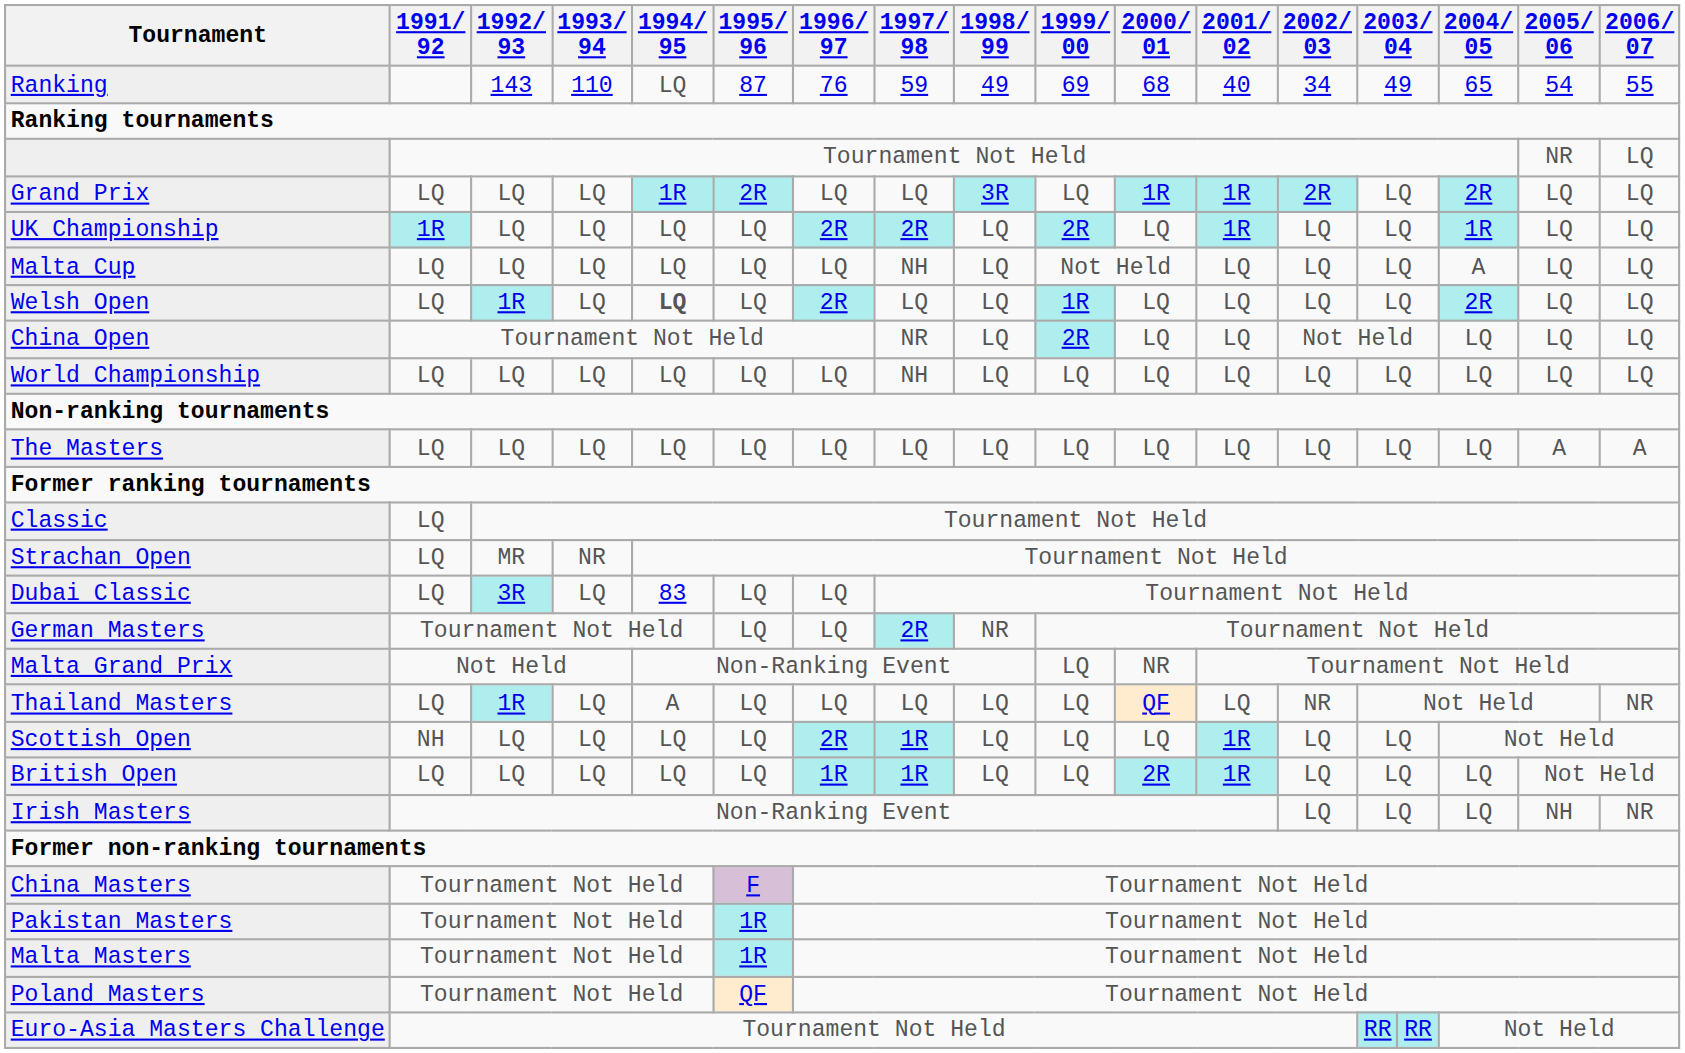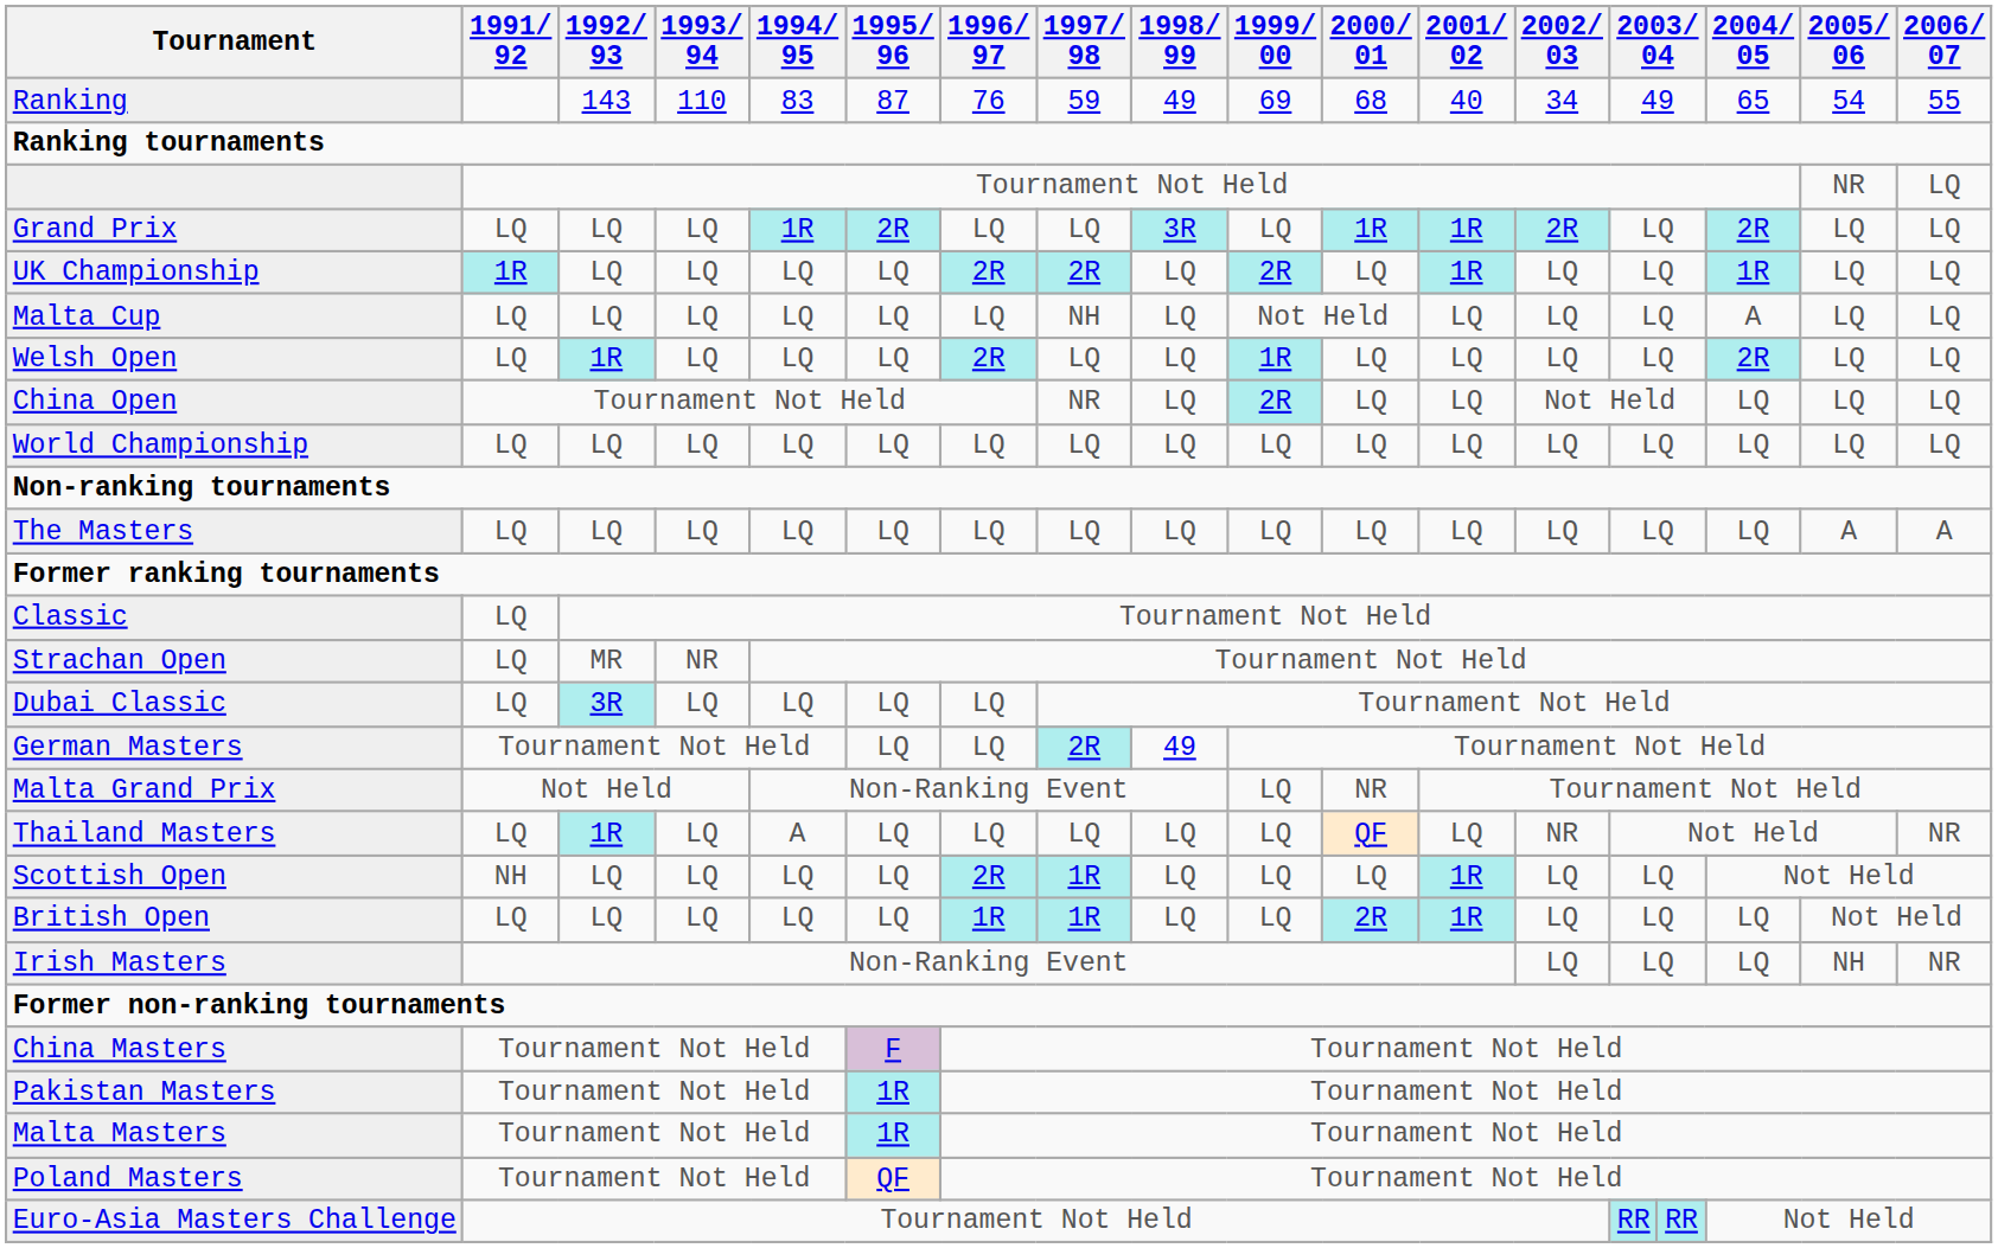 <table class="wikitable" style="font-size:85%">
 <tr>
 <th>Tournament</th>
 <th><a href='#'>1991/<br>92</a></th>
 <th><a href='#'>1992/<br>93</a></th>
 <th><a href='#'>1993/<br>94</a></th>
 <th><a href='#'>1994/<br>95</a></th>
 <th><a href='#'>1995/<br>96</a></th>
 <th><a href='#'>1996/<br>97</a></th>
 <th><a href='#'>1997/<br>98</a></th>
 <th><a href='#'>1998/<br>99</a></th>
 <th><a href='#'>1999/<br>00</a></th>
 <th><a href='#'>2000/<br>01</a></th>
 <th><a href='#'>2001/<br>02</a></th>
 <th><a href='#'>2002/<br>03</a></th>
 <th colspan="2"><a href='#'>2003/<br>04</a></th>
 <th><a href='#'>2004/<br>05</a></th>
 <th><a href='#'>2005/<br>06</a></th>
 <th><a href='#'>2006/<br>07</a></th>
 </tr>
 <tr>
 <td style="background:#EFEFEF;"><a href='#'>Ranking</a></td>
 <td style="text-align:center;"></td>
 <td style="text-align:center;"><a href='#'>143</a></td>
 <td style="text-align:center;"><a href='#'>110</a></td>
-<td style="text-align:center; color:#555555;">LQ</td>
+<td style="text-align:center;"><a href='#'>83</a></td>
 <td style="text-align:center;"><a href='#'>87</a></td>
 <td style="text-align:center;"><a href='#'>76</a></td>
 <td style="text-align:center;"><a href='#'>59</a></td>
 <td style="text-align:center;"><a href='#'>49</a></td>
 <td style="text-align:center;"><a href='#'>69</a></td>
 <td style="text-align:center;"><a href='#'>68</a></td>
 <td style="text-align:center;"><a href='#'>40</a></td>
 <td style="text-align:center;"><a href='#'>34</a></td>
 <td colspan="2" style="text-align:center;"><a href='#'>49</a></td>
 <td style="text-align:center;"><a href='#'>65</a></td>
 <td style="text-align:center;"><a href='#'>54</a></td>
 <td style="text-align:center;"><a href='#'>55</a></td>
 </tr>
 <tr>
 <td colspan="30"><strong>Ranking tournaments</strong></td>
 </tr>
 <tr>
 <td style="background:#EFEFEF;"></td>
 <td colspan="15" style="text-align:center; color:#555555;">Tournament Not Held</td>
 <td style="text-align:center; color:#555555;">NR</td>
 <td style="text-align:center; color:#555555;">LQ</td>
 </tr>
 <tr>
 <td style="background:#EFEFEF;"><a href='#'>Grand Prix</a></td>
 <td style="text-align:center; color:#555555;">LQ</td>
 <td style="text-align:center; color:#555555;">LQ</td>
 <td style="text-align:center; color:#555555;">LQ</td>
 <td style="text-align:center; background:#afeeee;"><a href='#'>1R</a></td>
 <td style="text-align:center; background:#afeeee;"><a href='#'>2R</a></td>
 <td style="text-align:center; color:#555555;">LQ</td>
 <td style="text-align:center; color:#555555;">LQ</td>
 <td style="text-align:center; background:#afeeee;"><a href='#'>3R</a></td>
 <td style="text-align:center; color:#555555;">LQ</td>
 <td style="text-align:center; background:#afeeee;"><a href='#'>1R</a></td>
 <td style="text-align:center; background:#afeeee;"><a href='#'>1R</a></td>
 <td style="text-align:center; background:#afeeee;"><a href='#'>2R</a></td>
 <td colspan="2" style="text-align:center; color:#555555;">LQ</td>
 <td style="text-align:center; background:#afeeee;"><a href='#'>2R</a></td>
 <td style="text-align:center; color:#555555;">LQ</td>
 <td style="text-align:center; color:#555555;">LQ</td>
 </tr>
 <tr>
 <td style="background:#EFEFEF;"><a href='#'>UK Championship</a></td>
 <td style="text-align:center; background:#afeeee;"><a href='#'>1R</a></td>
 <td style="text-align:center; color:#555555;">LQ</td>
 <td style="text-align:center; color:#555555;">LQ</td>
 <td style="text-align:center; color:#555555;">LQ</td>
 <td style="text-align:center; color:#555555;">LQ</td>
 <td style="text-align:center; background:#afeeee;"><a href='#'>2R</a></td>
 <td style="text-align:center; background:#afeeee;"><a href='#'>2R</a></td>
 <td style="text-align:center; color:#555555;">LQ</td>
 <td style="text-align:center; background:#afeeee;"><a href='#'>2R</a></td>
 <td style="text-align:center; color:#555555;">LQ</td>
 <td style="text-align:center; background:#afeeee;"><a href='#'>1R</a></td>
 <td style="text-align:center; color:#555555;">LQ</td>
 <td colspan="2" style="text-align:center; color:#555555;">LQ</td>
 <td style="text-align:center; background:#afeeee;"><a href='#'>1R</a></td>
 <td style="text-align:center; color:#555555;">LQ</td>
 <td style="text-align:center; color:#555555;">LQ</td>
 </tr>
 <tr>
 <td style="background:#EFEFEF;"><a href='#'>Malta Cup</a></td>
 <td style="text-align:center; color:#555555;">LQ</td>
 <td style="text-align:center; color:#555555;">LQ</td>
 <td style="text-align:center; color:#555555;">LQ</td>
 <td style="text-align:center; color:#555555;">LQ</td>
 <td style="text-align:center; color:#555555;">LQ</td>
 <td style="text-align:center; color:#555555;">LQ</td>
 <td style="text-align:center; color:#555555;">NH</td>
 <td style="text-align:center; color:#555555;">LQ</td>
 <td colspan="2" style="text-align:center; color:#555555;">Not Held</td>
 <td style="text-align:center; color:#555555;">LQ</td>
 <td style="text-align:center; color:#555555;">LQ</td>
 <td colspan="2" style="text-align:center; color:#555555;">LQ</td>
 <td style="text-align:center; color:#555555;">A</td>
 <td style="text-align:center; color:#555555;">LQ</td>
 <td style="text-align:center; color:#555555;">LQ</td>
 </tr>
 <tr>
 <td style="background:#EFEFEF;"><a href='#'>Welsh Open</a></td>
 <td style="text-align:center; color:#555555;">LQ</td>
 <td style="text-align:center; background:#afeeee;"><a href='#'>1R</a></td>
 <td style="text-align:center; color:#555555;">LQ</td>
-<td style="text-align:center; color:#555555;"><strong>LQ</strong></td>
+<td style="text-align:center; color:#555555;">LQ</td>
 <td style="text-align:center; color:#555555;">LQ</td>
 <td style="text-align:center; background:#afeeee;"><a href='#'>2R</a></td>
 <td style="text-align:center; color:#555555;">LQ</td>
 <td style="text-align:center; color:#555555;">LQ</td>
 <td style="text-align:center; background:#afeeee;"><a href='#'>1R</a></td>
 <td style="text-align:center; color:#555555;">LQ</td>
 <td style="text-align:center; color:#555555;">LQ</td>
 <td style="text-align:center; color:#555555;">LQ</td>
 <td colspan="2" style="text-align:center; color:#555555;">LQ</td>
 <td style="text-align:center; background:#afeeee;"><a href='#'>2R</a></td>
 <td style="text-align:center; color:#555555;">LQ</td>
 <td style="text-align:center; color:#555555;">LQ</td>
 </tr>
 <tr>
 <td style="background:#EFEFEF;"><a href='#'>China Open</a></td>
 <td colspan="6" style="text-align:center; color:#555555;">Tournament Not Held</td>
 <td style="text-align:center; color:#555555;">NR</td>
 <td style="text-align:center; color:#555555;">LQ</td>
 <td style="text-align:center; background:#afeeee;"><a href='#'>2R</a></td>
 <td style="text-align:center; color:#555555;">LQ</td>
 <td style="text-align:center; color:#555555;">LQ</td>
 <td colspan="3" style="text-align:center; color:#555555;">Not Held</td>
 <td style="text-align:center; color:#555555;">LQ</td>
 <td style="text-align:center; color:#555555;">LQ</td>
 <td style="text-align:center; color:#555555;">LQ</td>
 </tr>
 <tr>
 <td style="background:#EFEFEF;"><a href='#'>World Championship</a></td>
 <td style="text-align:center; color:#555555;">LQ</td>
 <td style="text-align:center; color:#555555;">LQ</td>
 <td style="text-align:center; color:#555555;">LQ</td>
 <td style="text-align:center; color:#555555;">LQ</td>
 <td style="text-align:center; color:#555555;">LQ</td>
 <td style="text-align:center; color:#555555;">LQ</td>
-<td style="text-align:center; color:#555555;">NH</td>
+<td style="text-align:center; color:#555555;">LQ</td>
 <td style="text-align:center; color:#555555;">LQ</td>
 <td style="text-align:center; color:#555555;">LQ</td>
 <td style="text-align:center; color:#555555;">LQ</td>
 <td style="text-align:center; color:#555555;">LQ</td>
 <td style="text-align:center; color:#555555;">LQ</td>
 <td colspan="2" style="text-align:center; color:#555555;">LQ</td>
 <td style="text-align:center; color:#555555;">LQ</td>
 <td style="text-align:center; color:#555555;">LQ</td>
 <td style="text-align:center; color:#555555;">LQ</td>
 </tr>
 <tr>
 <td colspan="30"><strong>Non-ranking tournaments</strong></td>
 </tr>
 <tr>
 <td style="background:#EFEFEF;"><a href='#'>The Masters</a></td>
 <td style="text-align:center; color:#555555;">LQ</td>
 <td style="text-align:center; color:#555555;">LQ</td>
 <td style="text-align:center; color:#555555;">LQ</td>
 <td style="text-align:center; color:#555555;">LQ</td>
 <td style="text-align:center; color:#555555;">LQ</td>
 <td style="text-align:center; color:#555555;">LQ</td>
 <td style="text-align:center; color:#555555;">LQ</td>
 <td style="text-align:center; color:#555555;">LQ</td>
 <td style="text-align:center; color:#555555;">LQ</td>
 <td style="text-align:center; color:#555555;">LQ</td>
 <td style="text-align:center; color:#555555;">LQ</td>
 <td style="text-align:center; color:#555555;">LQ</td>
 <td colspan="2" style="text-align:center; color:#555555;">LQ</td>
 <td style="text-align:center; color:#555555;">LQ</td>
 <td style="text-align:center; color:#555555;">A</td>
 <td style="text-align:center; color:#555555;">A</td>
 </tr>
 <tr>
 <td colspan="30"><strong>Former ranking tournaments</strong></td>
 </tr>
 <tr>
 <td style="background:#EFEFEF;"><a href='#'>Classic</a></td>
 <td align="center" style="color:#555555;">LQ</td>
 <td align="center" colspan="30" style="color:#555555;">Tournament Not Held</td>
 </tr>
 <tr>
 <td style="background:#EFEFEF;"><a href='#'>Strachan Open</a></td>
 <td align="center" style="color:#555555;">LQ</td>
 <td align="center" style="color:#555555;">MR</td>
 <td align="center" style="color:#555555;">NR</td>
 <td align="center" colspan="30" style="color:#555555;">Tournament Not Held</td>
 </tr>
 <tr>
 <td style="background:#EFEFEF;"><a href='#'>Dubai Classic</a></td>
 <td style="text-align:center; color:#555555;">LQ</td>
 <td style="text-align:center; background:#afeeee;"><a href='#'>3R</a></td>
 <td style="text-align:center; color:#555555;">LQ</td>
-<td style="text-align:center;"><a href='#'>83</a></td>
+<td style="text-align:center; color:#555555;">LQ</td>
 <td style="text-align:center; color:#555555;">LQ</td>
 <td style="text-align:center; color:#555555;">LQ</td>
 <td colspan="30" style="text-align:center; color:#555555;">Tournament Not Held</td>
 </tr>
 <tr>
 <td style="background:#EFEFEF;"><a href='#'>German Masters</a></td>
 <td colspan="4" style="text-align:center; color:#555555;">Tournament Not Held</td>
 <td style="text-align:center; color:#555555;">LQ</td>
 <td style="text-align:center; color:#555555;">LQ</td>
 <td style="text-align:center; background:#afeeee;"><a href='#'>2R</a></td>
-<td style="text-align:center; color:#555555;">NR</td>
+<td style="text-align:center;"><a href='#'>49</a></td>
 <td colspan="9" style="text-align:center; color:#555555;">Tournament Not Held</td>
 </tr>
 <tr>
 <td style="background:#EFEFEF;"><a href='#'>Malta Grand Prix</a></td>
 <td colspan="3" style="text-align:center; color:#555555;">Not Held</td>
 <td colspan="5" style="text-align:center; color:#555555;">Non-Ranking Event</td>
 <td style="text-align:center; color:#555555;">LQ</td>
 <td style="text-align:center; color:#555555;">NR</td>
 <td colspan="30" style="text-align:center; color:#555555;">Tournament Not Held</td>
 </tr>
 <tr>
 <td style="background:#EFEFEF;"><a href='#'>Thailand Masters</a></td>
 <td style="text-align:center; color:#555555;">LQ</td>
 <td style="text-align:center; background:#afeeee;"><a href='#'>1R</a></td>
 <td style="text-align:center; color:#555555;">LQ</td>
 <td style="text-align:center; color:#555555;">A</td>
 <td style="text-align:center; color:#555555;">LQ</td>
 <td style="text-align:center; color:#555555;">LQ</td>
 <td style="text-align:center; color:#555555;">LQ</td>
 <td style="text-align:center; color:#555555;">LQ</td>
 <td style="text-align:center; color:#555555;">LQ</td>
 <td style="text-align:center; background:#ffebcd;"><a href='#'>QF</a></td>
 <td style="text-align:center; color:#555555;">LQ</td>
 <td style="text-align:center; color:#555555;">NR</td>
 <td colspan="4" style="text-align:center; color:#555555;">Not Held</td>
 <td style="text-align:center; color:#555555;">NR</td>
 </tr>
 <tr>
 <td style="background:#EFEFEF;"><a href='#'>Scottish Open</a></td>
 <td style="text-align:center; color:#555555;">NH</td>
 <td style="text-align:center; color:#555555;">LQ</td>
 <td style="text-align:center; color:#555555;">LQ</td>
 <td style="text-align:center; color:#555555;">LQ</td>
 <td style="text-align:center; color:#555555;">LQ</td>
 <td style="text-align:center; background:#afeeee;"><a href='#'>2R</a></td>
 <td style="text-align:center; background:#afeeee;"><a href='#'>1R</a></td>
 <td style="text-align:center; color:#555555;">LQ</td>
 <td style="text-align:center; color:#555555;">LQ</td>
 <td style="text-align:center; color:#555555;">LQ</td>
 <td style="text-align:center; background:#afeeee;"><a href='#'>1R</a></td>
 <td style="text-align:center; color:#555555;">LQ</td>
 <td colspan="2" style="text-align:center; color:#555555;">LQ</td>
 <td colspan="3" style="text-align:center; color:#555555;">Not Held</td>
 </tr>
 <tr>
 <td style="background:#EFEFEF;"><a href='#'>British Open</a></td>
 <td style="text-align:center; color:#555555;">LQ</td>
 <td style="text-align:center; color:#555555;">LQ</td>
 <td style="text-align:center; color:#555555;">LQ</td>
 <td style="text-align:center; color:#555555;">LQ</td>
 <td style="text-align:center; color:#555555;">LQ</td>
 <td style="text-align:center; background:#afeeee;"><a href='#'>1R</a></td>
 <td style="text-align:center; background:#afeeee;"><a href='#'>1R</a></td>
 <td style="text-align:center; color:#555555;">LQ</td>
 <td style="text-align:center; color:#555555;">LQ</td>
 <td style="text-align:center; background:#afeeee;"><a href='#'>2R</a></td>
 <td style="text-align:center; background:#afeeee;"><a href='#'>1R</a></td>
 <td style="text-align:center; color:#555555;">LQ</td>
 <td colspan="2" style="text-align:center; color:#555555;">LQ</td>
 <td style="text-align:center; color:#555555;">LQ</td>
 <td colspan="30" style="text-align:center; color:#555555;">Not Held</td>
 </tr>
 <tr>
 <td style="background:#EFEFEF;"><a href='#'>Irish Masters</a></td>
 <td colspan="11" style="text-align:center; color:#555555;">Non-Ranking Event</td>
 <td style="text-align:center; color:#555555;">LQ</td>
 <td colspan="2" style="text-align:center; color:#555555;">LQ</td>
 <td style="text-align:center; color:#555555;">LQ</td>
 <td style="text-align:center; color:#555555;">NH</td>
 <td style="text-align:center; color:#555555;">NR</td>
 </tr>
 <tr>
 <td colspan="30"><strong>Former non-ranking tournaments</strong></td>
 </tr>
 <tr>
 <td style="background:#EFEFEF;"><a href='#'>China Masters</a></td>
 <td align="center" colspan="4" style="color:#555555;">Tournament Not Held</td>
 <td style="text-align:center; background:thistle;"><a href='#'>F</a></td>
 <td align="center" colspan="30" style="color:#555555;">Tournament Not Held</td>
 </tr>
 <tr>
 <td style="background:#EFEFEF;"><a href='#'>Pakistan Masters</a></td>
 <td align="center" colspan="4" style="color:#555555;">Tournament Not Held</td>
 <td align="center" style="background:#afeeee;"><a href='#'>1R</a></td>
 <td align="center" colspan="30" style="color:#555555;">Tournament Not Held</td>
 </tr>
 <tr>
 <td style="background:#EFEFEF;"><a href='#'>Malta Masters</a></td>
 <td align="center" colspan="4" style="color:#555555;">Tournament Not Held</td>
 <td align="center" style="background:#afeeee;"><a href='#'>1R</a></td>
 <td align="center" colspan="30" style="color:#555555;">Tournament Not Held</td>
 </tr>
 <tr>
 <td style="background:#EFEFEF;"><a href='#'>Poland Masters</a></td>
 <td align="center" colspan="4" style="color:#555555;">Tournament Not Held</td>
 <td style="text-align:center; background:#ffebcd;"><a href='#'>QF</a></td>
 <td align="center" colspan="30" style="color:#555555;">Tournament Not Held</td>
 </tr>
 <tr>
 <td style="background:#EFEFEF;"><a href='#'>Euro-Asia Masters Challenge</a></td>
 <td align="center" colspan="12" style="color:#555555;">Tournament Not Held</td>
 <td align="center" style="background:#afeeee;"><a href='#'>RR</a></td>
 <td align="center" style="background:#afeeee;"><a href='#'>RR</a></td>
 <td align="center" colspan="30" style="color:#555555;">Not Held</td>
 </tr>
 </table>
